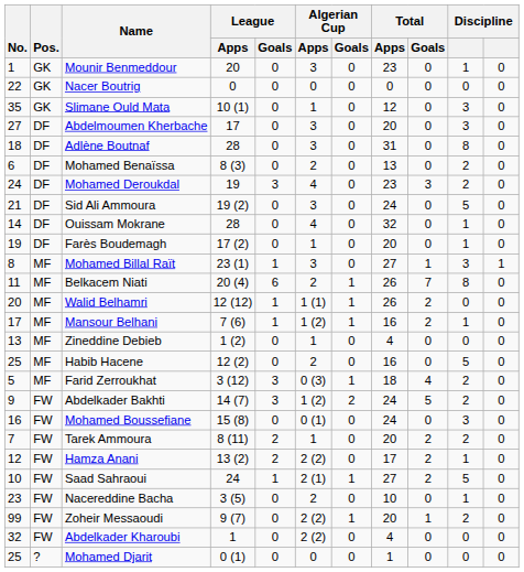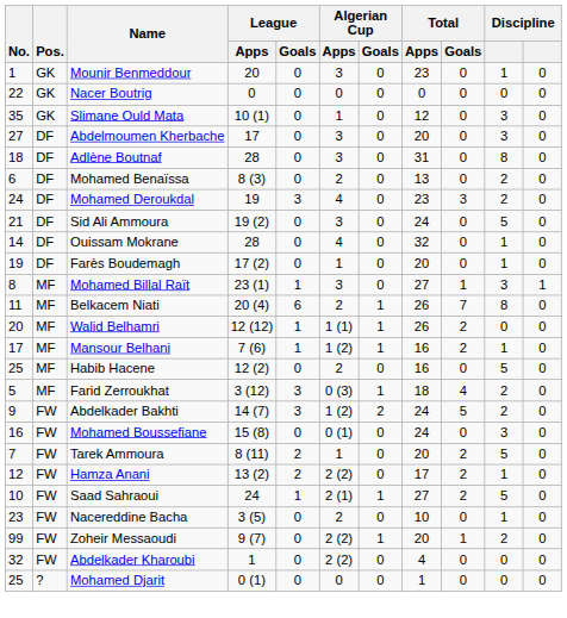 <table class="wikitable" style="text-align:center">
 <tr>
 <th rowspan="2" valign="bottom">No.</th>
 <th rowspan="2" valign="bottom">Pos.</th>
 <th rowspan="2">Name</th>
 <th colspan="2" width="85">League</th>
 <th colspan="2" width="85">Algerian Cup</th>
 <th colspan="2" width="85">Total</th>
 <th colspan="2" width="85">Discipline</th>
 </tr>
 <tr>
 <th>Apps</th>
 <th>Goals</th>
 <th>Apps</th>
 <th>Goals</th>
 <th>Apps</th>
 <th>Goals</th>
 <th></th>
 <th></th>
 </tr>
 <tr>
 <td align="left">1</td>
 <td align="left">GK</td>
 <td align="left"> <a href='#'>Mounir Benmeddour</a></td>
 <td>20</td>
 <td>0</td>
 <td>3</td>
 <td>0</td>
 <td>23</td>
 <td>0</td>
 <td>1</td>
 <td>0</td>
 </tr>
 <tr>
 <td align="left">22</td>
 <td align="left">GK</td>
 <td align="left"> <a href='#'>Nacer Boutrig</a></td>
 <td>0</td>
 <td>0</td>
 <td>0</td>
 <td>0</td>
 <td>0</td>
 <td>0</td>
 <td>0</td>
 <td>0</td>
 </tr>
 <tr>
 <td align="left">35</td>
 <td align="left">GK</td>
 <td align="left"> <a href='#'>Slimane Ould Mata</a></td>
 <td>10 (1)</td>
 <td>0</td>
 <td>1</td>
 <td>0</td>
 <td>12</td>
 <td>0</td>
 <td>3</td>
 <td>0</td>
 </tr>
 <tr>
 <td align="left">27</td>
 <td align="left">DF</td>
 <td align="left"> <a href='#'>Abdelmoumen Kherbache</a></td>
 <td>17</td>
 <td>0</td>
 <td>3</td>
 <td>0</td>
 <td>20</td>
 <td>0</td>
 <td>3</td>
 <td>0</td>
 </tr>
 <tr>
 <td align="left">18</td>
 <td align="left">DF</td>
 <td align="left"> <a href='#'>Adlène Boutnaf</a></td>
 <td>28</td>
 <td>0</td>
 <td>3</td>
 <td>0</td>
 <td>31</td>
 <td>0</td>
 <td>8</td>
 <td>0</td>
 </tr>
 <tr>
 <td align="left">6</td>
 <td align="left">DF</td>
 <td align="left"> Mohamed Benaïssa</td>
 <td>8 (3)</td>
 <td>0</td>
 <td>2</td>
 <td>0</td>
 <td>13</td>
 <td>0</td>
 <td>2</td>
 <td>0</td>
 </tr>
 <tr>
 <td align="left">24</td>
 <td align="left">DF</td>
 <td align="left"> <a href='#'>Mohamed Deroukdal</a></td>
 <td>19</td>
 <td>3</td>
 <td>4</td>
 <td>0</td>
 <td>23</td>
 <td>3</td>
 <td>2</td>
 <td>0</td>
 </tr>
 <tr>
 <td align="left">21</td>
 <td align="left">DF</td>
 <td align="left"> Sid Ali Ammoura</td>
 <td>19 (2)</td>
 <td>0</td>
 <td>3</td>
 <td>0</td>
 <td>24</td>
 <td>0</td>
 <td>5</td>
 <td>0</td>
 </tr>
 <tr>
 <td align="left">14</td>
 <td align="left">DF</td>
 <td align="left"> Ouissam Mokrane</td>
 <td>28</td>
 <td>0</td>
 <td>4</td>
 <td>0</td>
 <td>32</td>
 <td>0</td>
 <td>1</td>
 <td>0</td>
 </tr>
 <tr>
 <td align="left">19</td>
 <td align="left">DF</td>
 <td align="left"> Farès Boudemagh</td>
 <td>17 (2)</td>
 <td>0</td>
 <td>1</td>
 <td>0</td>
 <td>20</td>
 <td>0</td>
 <td>1</td>
 <td>0</td>
 </tr>
 <tr>
 <td align="left">8</td>
 <td align="left">MF</td>
 <td align="left"> <a href='#'>Mohamed Billal Raït</a></td>
 <td>23 (1)</td>
 <td>1</td>
 <td>3</td>
 <td>0</td>
 <td>27</td>
 <td>1</td>
 <td>3</td>
 <td>1</td>
 </tr>
 <tr>
 <td align="left">11</td>
 <td align="left">MF</td>
 <td align="left"> Belkacem Niati</td>
 <td>20 (4)</td>
 <td>6</td>
 <td>2</td>
 <td>1</td>
 <td>26</td>
 <td>7</td>
 <td>8</td>
 <td>0</td>
 </tr>
 <tr>
 <td align="left">20</td>
 <td align="left">MF</td>
 <td align="left"> <a href='#'>Walid Belhamri</a></td>
 <td>12 (12)</td>
 <td>1</td>
 <td>1 (1)</td>
 <td>1</td>
 <td>26</td>
 <td>2</td>
 <td>0</td>
 <td>0</td>
 </tr>
 <tr>
 <td align="left">17</td>
 <td align="left">MF</td>
 <td align="left"> <a href='#'>Mansour Belhani</a></td>
 <td>7 (6)</td>
 <td>1</td>
 <td>1 (2)</td>
 <td>1</td>
 <td>16</td>
 <td>2</td>
 <td>1</td>
 <td>0</td>
 </tr>
 <tr>
-<td align="left">13</td>
-<td align="left">MF</td>
-<td align="left"> Zineddine Debieb</td>
-<td>1 (2)</td>
-<td>0</td>
-<td>1</td>
-<td>0</td>
-<td>4</td>
-<td>0</td>
-<td>0</td>
-<td>0</td>
-</tr>
-<tr>
 <td align="left">25</td>
 <td align="left">MF</td>
 <td align="left"> Habib Hacene</td>
 <td>12 (2)</td>
 <td>0</td>
 <td>2</td>
 <td>0</td>
 <td>16</td>
 <td>0</td>
 <td>5</td>
 <td>0</td>
 </tr>
 <tr>
 <td align="left">5</td>
 <td align="left">MF</td>
 <td align="left"> Farid Zerroukhat</td>
 <td>3 (12)</td>
 <td>3</td>
 <td>0 (3)</td>
 <td>1</td>
 <td>18</td>
 <td>4</td>
 <td>2</td>
 <td>0</td>
 </tr>
 <tr>
 <td align="left">9</td>
 <td align="left">FW</td>
 <td align="left"> Abdelkader Bakhti</td>
 <td>14 (7)</td>
 <td>3</td>
 <td>1 (2)</td>
 <td>2</td>
 <td>24</td>
 <td>5</td>
 <td>2</td>
 <td>0</td>
 </tr>
 <tr>
 <td align="left">16</td>
 <td align="left">FW</td>
 <td align="left"> <a href='#'>Mohamed Boussefiane</a></td>
 <td>15 (8)</td>
 <td>0</td>
 <td>0 (1)</td>
 <td>0</td>
 <td>24</td>
 <td>0</td>
 <td>3</td>
 <td>0</td>
 </tr>
 <tr>
 <td align="left">7</td>
 <td align="left">FW</td>
 <td align="left"> Tarek Ammoura</td>
 <td>8 (11)</td>
 <td>2</td>
 <td>1</td>
 <td>0</td>
 <td>20</td>
 <td>2</td>
-<td>2</td>
+<td>5</td>
 <td>0</td>
 </tr>
 <tr>
 <td align="left">12</td>
 <td align="left">FW</td>
 <td align="left"> <a href='#'>Hamza Anani</a></td>
 <td>13 (2)</td>
 <td>2</td>
 <td>2 (2)</td>
 <td>0</td>
 <td>17</td>
 <td>2</td>
 <td>1</td>
 <td>0</td>
 </tr>
 <tr>
 <td align="left">10</td>
 <td align="left">FW</td>
 <td align="left"> Saad Sahraoui</td>
 <td>24</td>
 <td>1</td>
 <td>2 (1)</td>
 <td>1</td>
 <td>27</td>
 <td>2</td>
 <td>5</td>
 <td>0</td>
 </tr>
 <tr>
 <td align="left">23</td>
 <td align="left">FW</td>
 <td align="left"> Nacereddine Bacha</td>
 <td>3 (5)</td>
 <td>0</td>
 <td>2</td>
 <td>0</td>
 <td>10</td>
 <td>0</td>
 <td>1</td>
 <td>0</td>
 </tr>
 <tr>
 <td align="left">99</td>
 <td align="left">FW</td>
 <td align="left"> Zoheir Messaoudi</td>
 <td>9 (7)</td>
 <td>0</td>
 <td>2 (2)</td>
 <td>1</td>
 <td>20</td>
 <td>1</td>
 <td>2</td>
 <td>0</td>
 </tr>
 <tr>
 <td align="left">32</td>
 <td align="left">FW</td>
 <td align="left"> <a href='#'>Abdelkader Kharoubi</a></td>
 <td>1</td>
 <td>0</td>
 <td>2 (2)</td>
 <td>0</td>
 <td>4</td>
 <td>0</td>
 <td>0</td>
 <td>0</td>
 </tr>
 <tr>
 <td align="left">25</td>
 <td align="left">?</td>
 <td align="left"> <a href='#'>Mohamed Djarit</a></td>
 <td>0 (1)</td>
 <td>0</td>
 <td>0</td>
 <td>0</td>
 <td>1</td>
 <td>0</td>
 <td>0</td>
 <td>0</td>
 </tr>
 </table>
